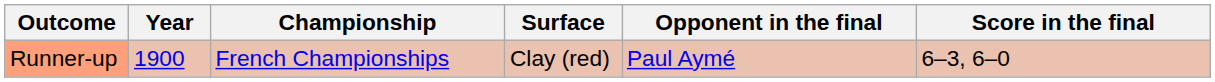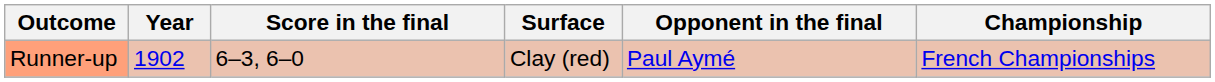 <table class="sortable wikitable">
 <tr>
 <th width="80">Outcome</th>
 <th width="50">Year</th>
-<th width="200">Championship</th>
+<th width="200">Score in the final</th>
 <th width="75">Surface</th>
 <th width="200">Opponent in the final</th>
-<th width="200">Score in the final</th>
+<th width="200">Championship</th>
 </tr>
 <tr bgcolor="#EBC2AF">
 <td bgcolor="FFA07A">Runner-up</td>
-<td><a href='#'>1900</a></td>
-<td><a href='#'>French Championships</a></td>
+<td><a href='#'>1902</a></td>
+<td>6–3,  6–0</td>
 <td>Clay (red)</td>
 <td> <a href='#'>Paul Aymé</a></td>
-<td>6–3,  6–0</td>
+<td><a href='#'>French Championships</a></td>
 </tr>
 </table>
